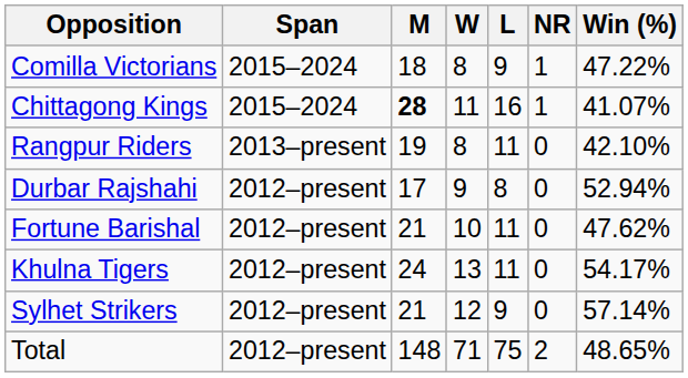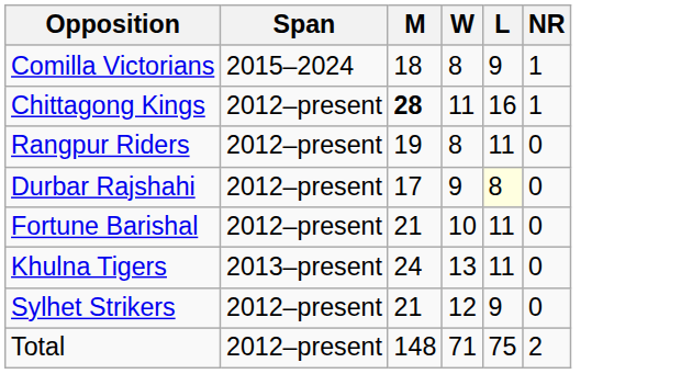 <table class="wikitable">
 <tr>
 <th>Opposition</th>
 <th>Span</th>
 <th>M</th>
 <th>W</th>
 <th>L</th>
 <th>NR</th>
-<th>Win (%)</th>
 </tr>
 <tr>
 <td><a href='#'>Comilla Victorians</a></td>
 <td>2015–2024</td>
 <td>18</td>
 <td>8</td>
 <td>9</td>
 <td>1</td>
-<td>47.22%</td>
 </tr>
 <tr>
 <td><a href='#'>Chittagong Kings</a></td>
-<td>2015–2024</td>
+<td>2012–present</td>
 <td><strong>28</strong></td>
 <td>11</td>
 <td>16</td>
 <td>1</td>
-<td>41.07%</td>
 </tr>
 <tr>
 <td><a href='#'>Rangpur Riders</a></td>
-<td>2013–present</td>
+<td>2012–present</td>
 <td>19</td>
 <td>8</td>
 <td>11</td>
 <td>0</td>
-<td>42.10%</td>
 </tr>
 <tr>
 <td><a href='#'>Durbar Rajshahi</a></td>
 <td>2012–present</td>
 <td>17</td>
 <td>9</td>
-<td>8</td>
+<td style="background: lightyellow;">8</td>
 <td>0</td>
-<td>52.94%</td>
 </tr>
 <tr>
 <td><a href='#'>Fortune Barishal</a></td>
 <td>2012–present</td>
 <td>21</td>
 <td>10</td>
 <td>11</td>
 <td>0</td>
-<td>47.62%</td>
 </tr>
 <tr>
 <td><a href='#'>Khulna Tigers</a></td>
-<td>2012–present</td>
+<td>2013–present</td>
 <td>24</td>
 <td>13</td>
 <td>11</td>
 <td>0</td>
-<td>54.17%</td>
 </tr>
 <tr>
 <td><a href='#'>Sylhet Strikers</a></td>
 <td>2012–present</td>
 <td>21</td>
 <td>12</td>
 <td>9</td>
 <td>0</td>
-<td>57.14%</td>
 </tr>
 <tr>
 <td>Total</td>
 <td>2012–present</td>
 <td>148</td>
 <td>71</td>
 <td>75</td>
 <td>2</td>
-<td>48.65%</td>
 </tr>
 </table>
